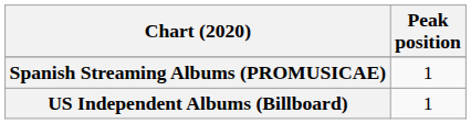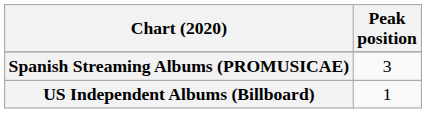 <table class="wikitable sortable plainrowheaders" style="text-align:center">
 <tr>
 <th scope="col">Chart (2020)</th>
 <th scope="col">Peak<br>position</th>
 </tr>
 <tr>
 </tr>
 <tr>
 <th scope="row">Spanish Streaming Albums (PROMUSICAE)</th>
-<td>1</td>
+<td>3</td>
 </tr>
 <tr>
 </tr>
 <tr>
 </tr>
 <tr>
 <th scope="row">US Independent Albums (Billboard)</th>
 <td>1</td>
 </tr>
 </table>
